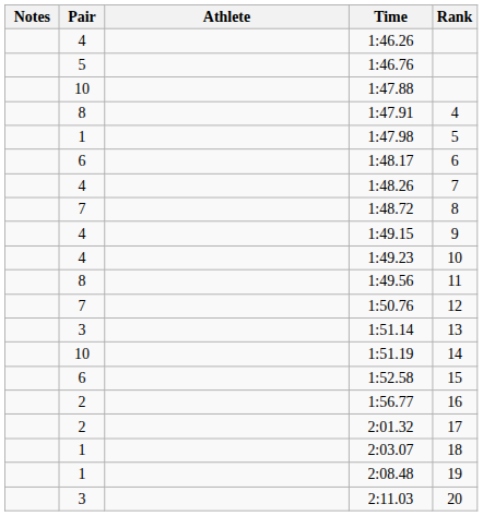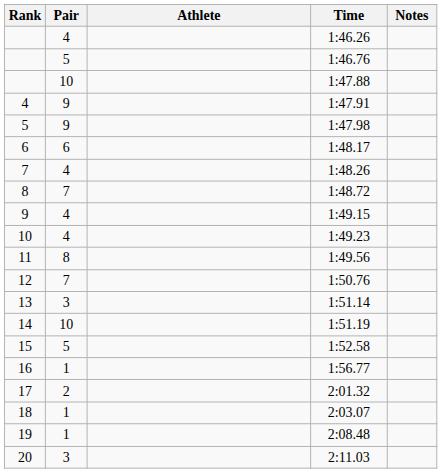 <table class=wikitable style="text-align:center">
 <tr>
-<th width=50>Notes</th>
+<th width=40>Rank</th>
 <th width=40>Pair</th>
 <th width=250>Athlete</th>
 <th width=80>Time</th>
-<th width=40>Rank</th>
+<th width=50>Notes</th>
 </tr>
 <tr>
 <td></td>
 <td>4</td>
 <td align=left></td>
 <td>1:46.26</td>
 <td></td>
 </tr>
 <tr>
 <td></td>
 <td>5</td>
 <td align=left></td>
 <td>1:46.76</td>
 <td></td>
 </tr>
 <tr>
 <td></td>
 <td>10</td>
 <td align=left></td>
 <td>1:47.88</td>
 <td></td>
 </tr>
 <tr>
-<td></td>
-<td>8</td>
+<td>4</td>
+<td>9</td>
 <td align=left></td>
 <td>1:47.91</td>
-<td>4</td>
+<td></td>
 </tr>
 <tr>
-<td></td>
-<td>1</td>
+<td>5</td>
+<td>9</td>
 <td align=left></td>
 <td>1:47.98</td>
-<td>5</td>
+<td></td>
 </tr>
 <tr>
-<td></td>
+<td>6</td>
 <td>6</td>
 <td align=left></td>
 <td>1:48.17</td>
-<td>6</td>
+<td></td>
 </tr>
 <tr>
-<td></td>
+<td>7</td>
 <td>4</td>
 <td align=left></td>
 <td>1:48.26</td>
-<td>7</td>
+<td></td>
 </tr>
 <tr>
-<td></td>
+<td>8</td>
 <td>7</td>
 <td align=left></td>
 <td>1:48.72</td>
-<td>8</td>
+<td></td>
 </tr>
 <tr>
-<td></td>
+<td>9</td>
 <td>4</td>
 <td align=left></td>
 <td>1:49.15</td>
-<td>9</td>
+<td></td>
 </tr>
 <tr>
-<td></td>
+<td>10</td>
 <td>4</td>
 <td align=left></td>
 <td>1:49.23</td>
-<td>10</td>
+<td></td>
 </tr>
 <tr>
-<td></td>
+<td>11</td>
 <td>8</td>
 <td align=left></td>
 <td>1:49.56</td>
-<td>11</td>
+<td></td>
 </tr>
 <tr>
-<td></td>
+<td>12</td>
 <td>7</td>
 <td align=left></td>
 <td>1:50.76</td>
-<td>12</td>
+<td></td>
 </tr>
 <tr>
-<td></td>
+<td>13</td>
 <td>3</td>
 <td align=left></td>
 <td>1:51.14</td>
-<td>13</td>
+<td></td>
 </tr>
 <tr>
-<td></td>
+<td>14</td>
 <td>10</td>
 <td align=left></td>
 <td>1:51.19</td>
-<td>14</td>
+<td></td>
 </tr>
 <tr>
-<td></td>
-<td>6</td>
+<td>15</td>
+<td>5</td>
 <td align=left></td>
 <td>1:52.58</td>
-<td>15</td>
+<td></td>
 </tr>
 <tr>
-<td></td>
-<td>2</td>
+<td>16</td>
+<td>1</td>
 <td align=left></td>
 <td>1:56.77</td>
-<td>16</td>
+<td></td>
 </tr>
 <tr>
-<td></td>
+<td>17</td>
 <td>2</td>
 <td align=left></td>
 <td>2:01.32</td>
-<td>17</td>
+<td></td>
 </tr>
 <tr>
-<td></td>
+<td>18</td>
 <td>1</td>
 <td align=left></td>
 <td>2:03.07</td>
-<td>18</td>
+<td></td>
 </tr>
 <tr>
-<td></td>
+<td>19</td>
 <td>1</td>
 <td align=left></td>
 <td>2:08.48</td>
-<td>19</td>
+<td></td>
 </tr>
 <tr>
-<td></td>
+<td>20</td>
 <td>3</td>
 <td align=left></td>
 <td>2:11.03</td>
-<td>20</td>
+<td></td>
 </tr>
 </table>
